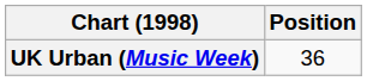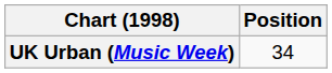 <table class="wikitable plainrowheaders" style="text-align:center">
 <tr>
 <th>Chart (1998)</th>
 <th>Position</th>
 </tr>
 <tr>
 <th scope="row">UK Urban (<em><a href='#'>Music Week</a></em>)</th>
-<td>36</td>
+<td>34</td>
 </tr>
 </table>
